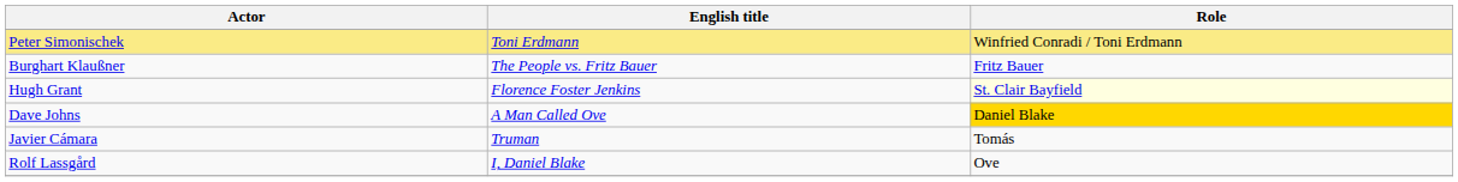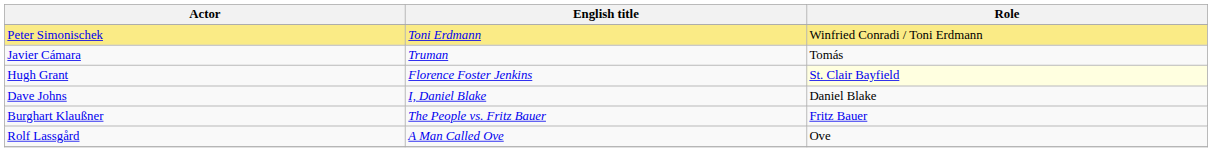 <table class="wikitable" width="95%" cellpadding="5">
 <tr>
 <th width="18%">Actor</th>
 <th width="18%">English title</th>
 <th width="18%">Role</th>
 </tr>
 <tr>
 </tr>
 <tr style="background:#FAEB86">
 <td> <a href='#'>Peter Simonischek</a></td>
 <td><em><a href='#'>Toni Erdmann</a></em></td>
 <td>Winfried Conradi / Toni Erdmann</td>
 </tr>
 <tr>
-<td> <a href='#'>Burghart Klaußner</a></td>
-<td><em><a href='#'>The People vs. Fritz Bauer</a></em></td>
-<td><a href='#'>Fritz Bauer</a></td>
+<td> <a href='#'>Javier Cámara</a></td>
+<td><em><a href='#'>Truman</a></em></td>
+<td>Tomás</td>
 </tr>
 <tr>
 <td> <a href='#'>Hugh Grant</a></td>
 <td><em><a href='#'>Florence Foster Jenkins</a></em></td>
 <td style="background: lightyellow;"><a href='#'>St. Clair Bayfield</a></td>
 </tr>
 <tr>
 <td> <a href='#'>Dave Johns</a></td>
-<td><em><a href='#'>A Man Called Ove</a></em></td>
-<td style="background: gold;">Daniel Blake</td>
+<td><em><a href='#'>I, Daniel Blake</a></em></td>
+<td>Daniel Blake</td>
 </tr>
 <tr>
-<td> <a href='#'>Javier Cámara</a></td>
-<td><em><a href='#'>Truman</a></em></td>
-<td>Tomás</td>
+<td> <a href='#'>Burghart Klaußner</a></td>
+<td><em><a href='#'>The People vs. Fritz Bauer</a></em></td>
+<td><a href='#'>Fritz Bauer</a></td>
 </tr>
 <tr>
 <td> <a href='#'>Rolf Lassgård</a></td>
-<td><em><a href='#'>I, Daniel Blake</a></em></td>
+<td><em><a href='#'>A Man Called Ove</a></em></td>
 <td>Ove</td>
 </tr>
 <tr>
 </tr>
 </table>
